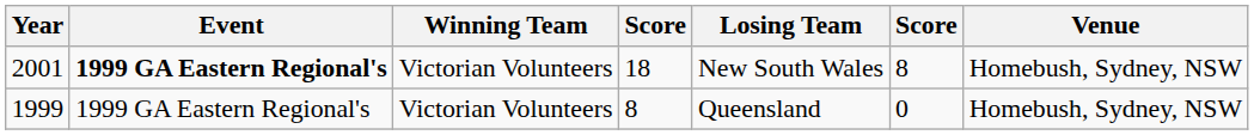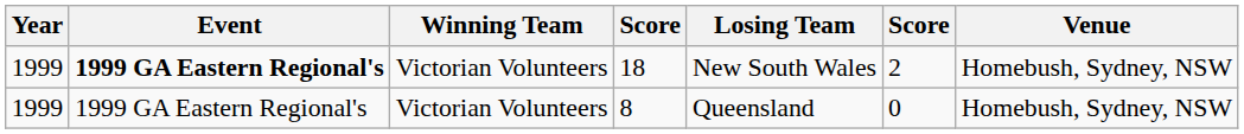 <table class="wikitable">
 <tr>
 <th>Year</th>
 <th>Event</th>
 <th>Winning Team</th>
 <th>Score</th>
 <th>Losing Team</th>
 <th>Score</th>
 <th>Venue</th>
 </tr>
 <tr>
-<td>2001</td>
+<td>1999</td>
 <td><strong>1999 GA Eastern Regional's</strong></td>
 <td>Victorian Volunteers</td>
 <td>18</td>
 <td>New South Wales</td>
-<td>8</td>
+<td>2</td>
 <td>Homebush, Sydney, NSW</td>
 </tr>
 <tr>
 <td>1999</td>
 <td>1999 GA Eastern Regional's</td>
 <td>Victorian Volunteers</td>
 <td>8</td>
 <td>Queensland</td>
 <td>0</td>
 <td>Homebush, Sydney, NSW</td>
 </tr>
 </table>
